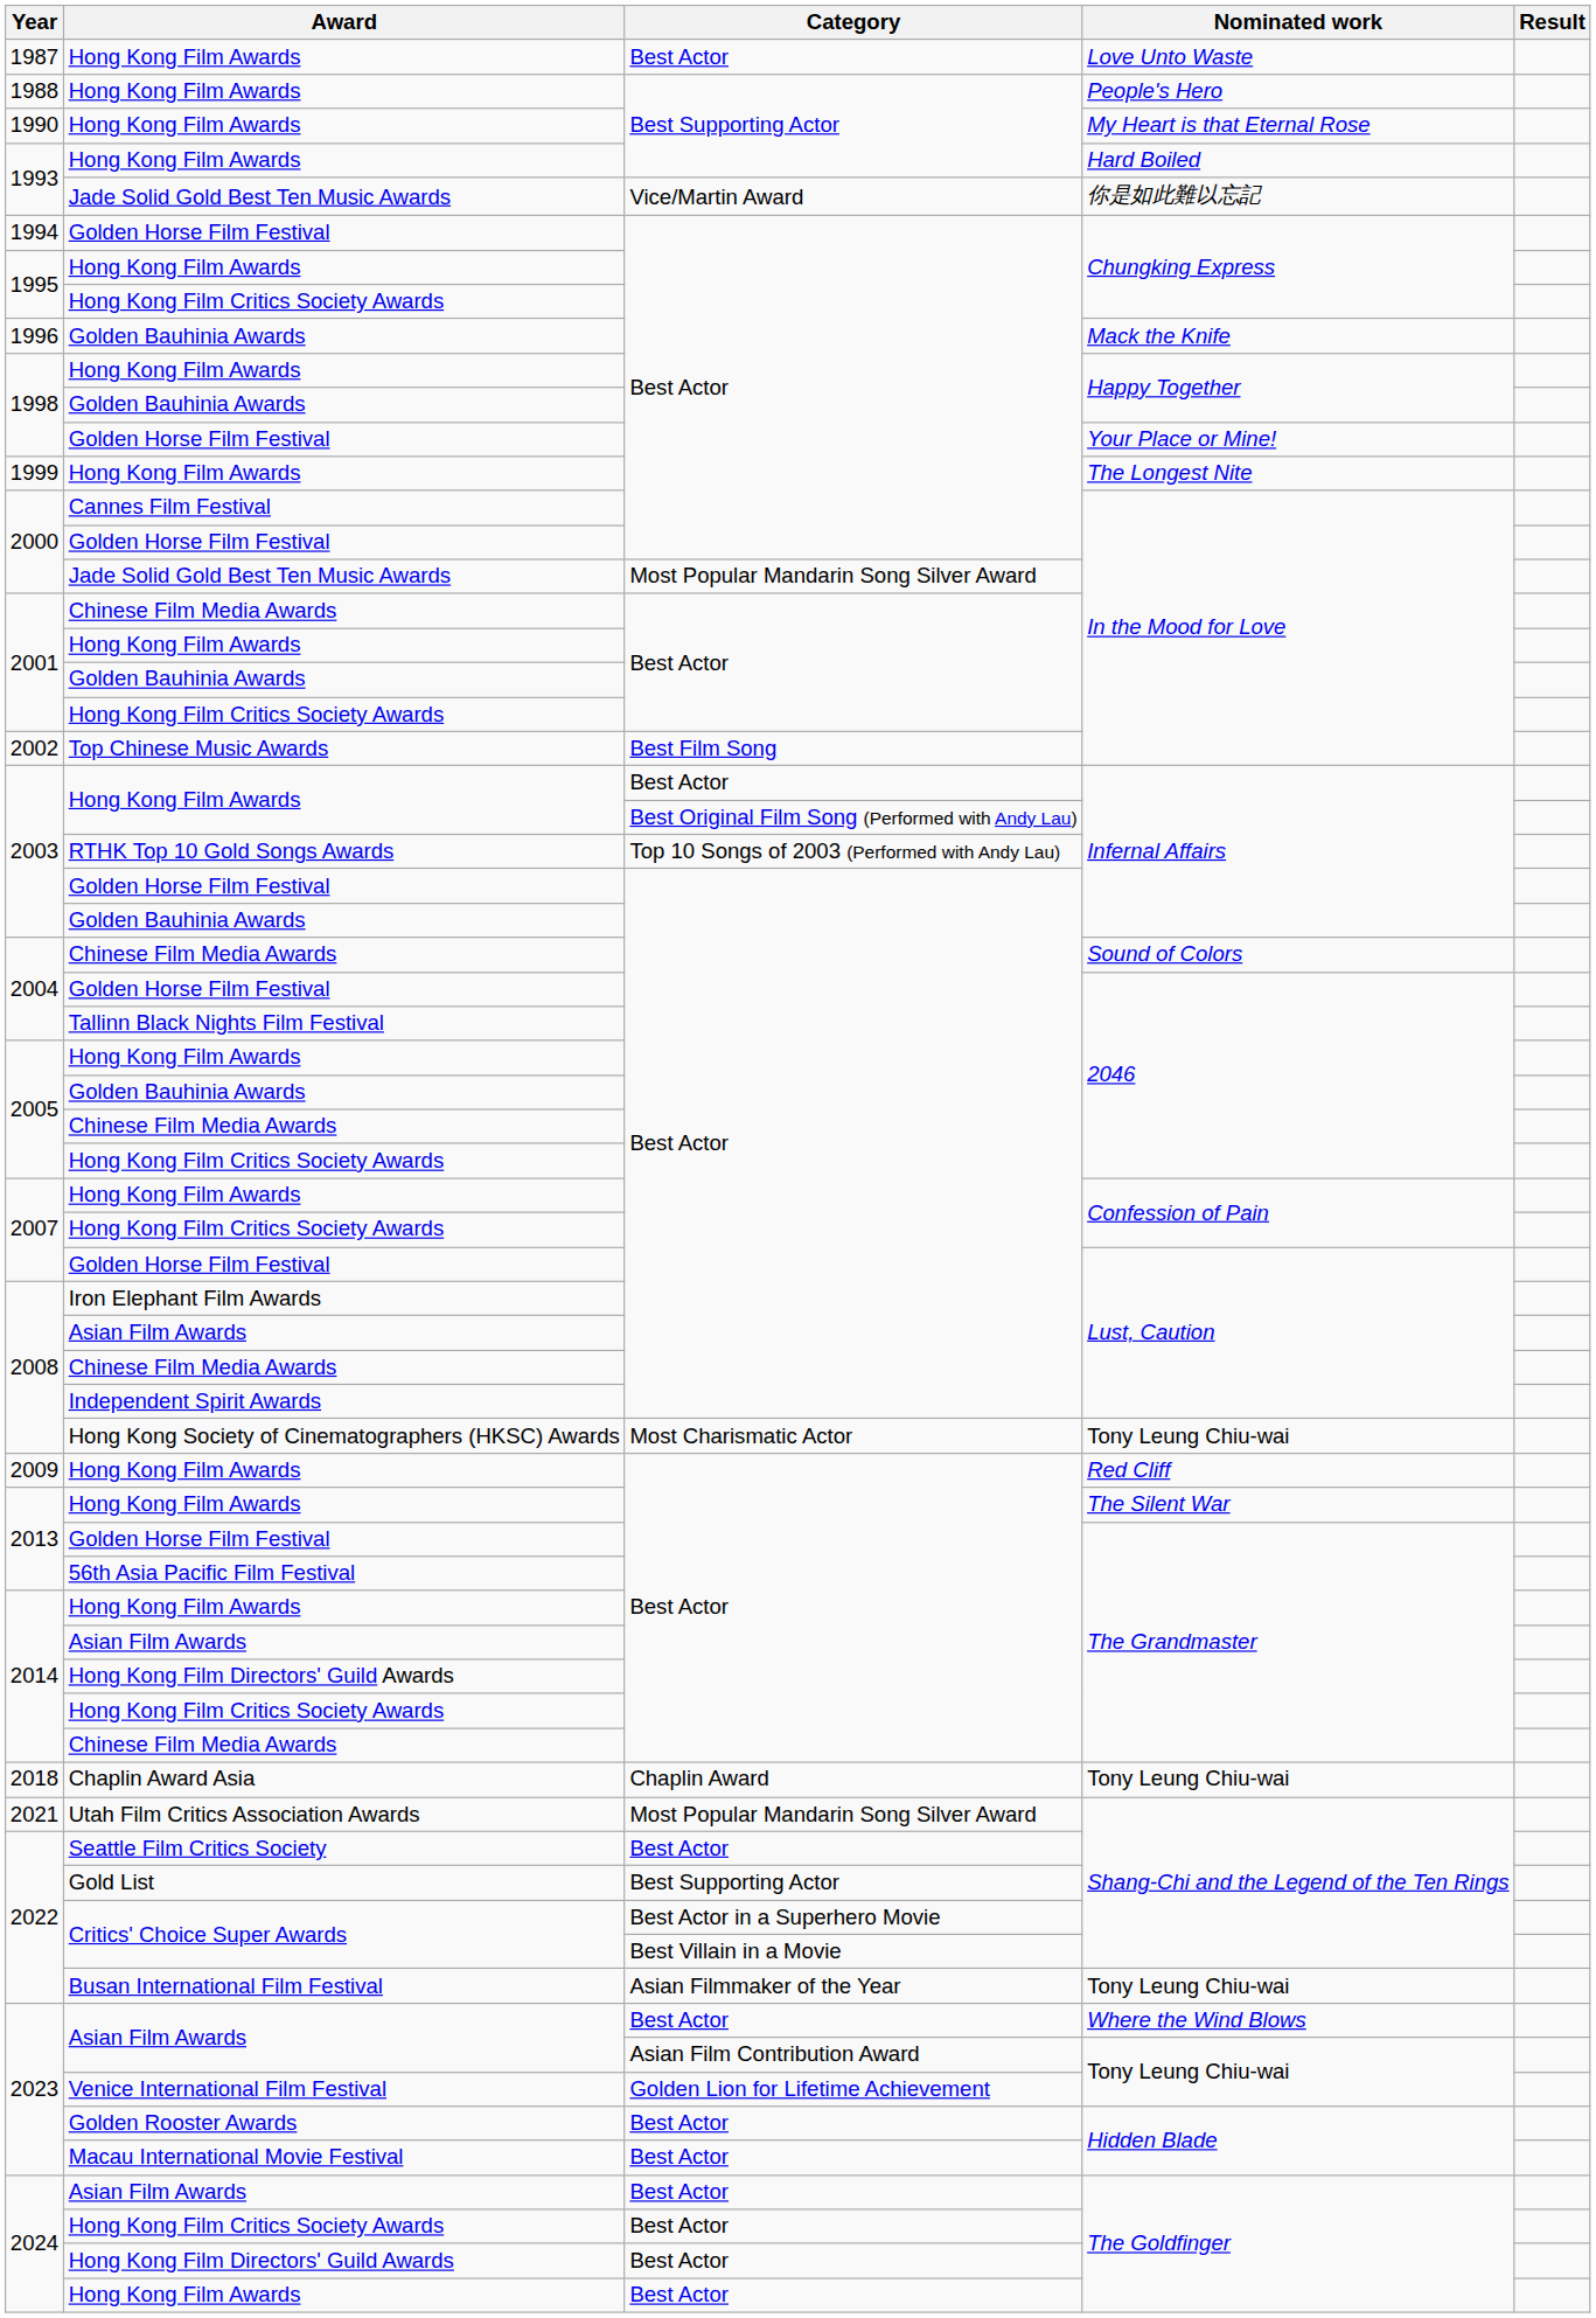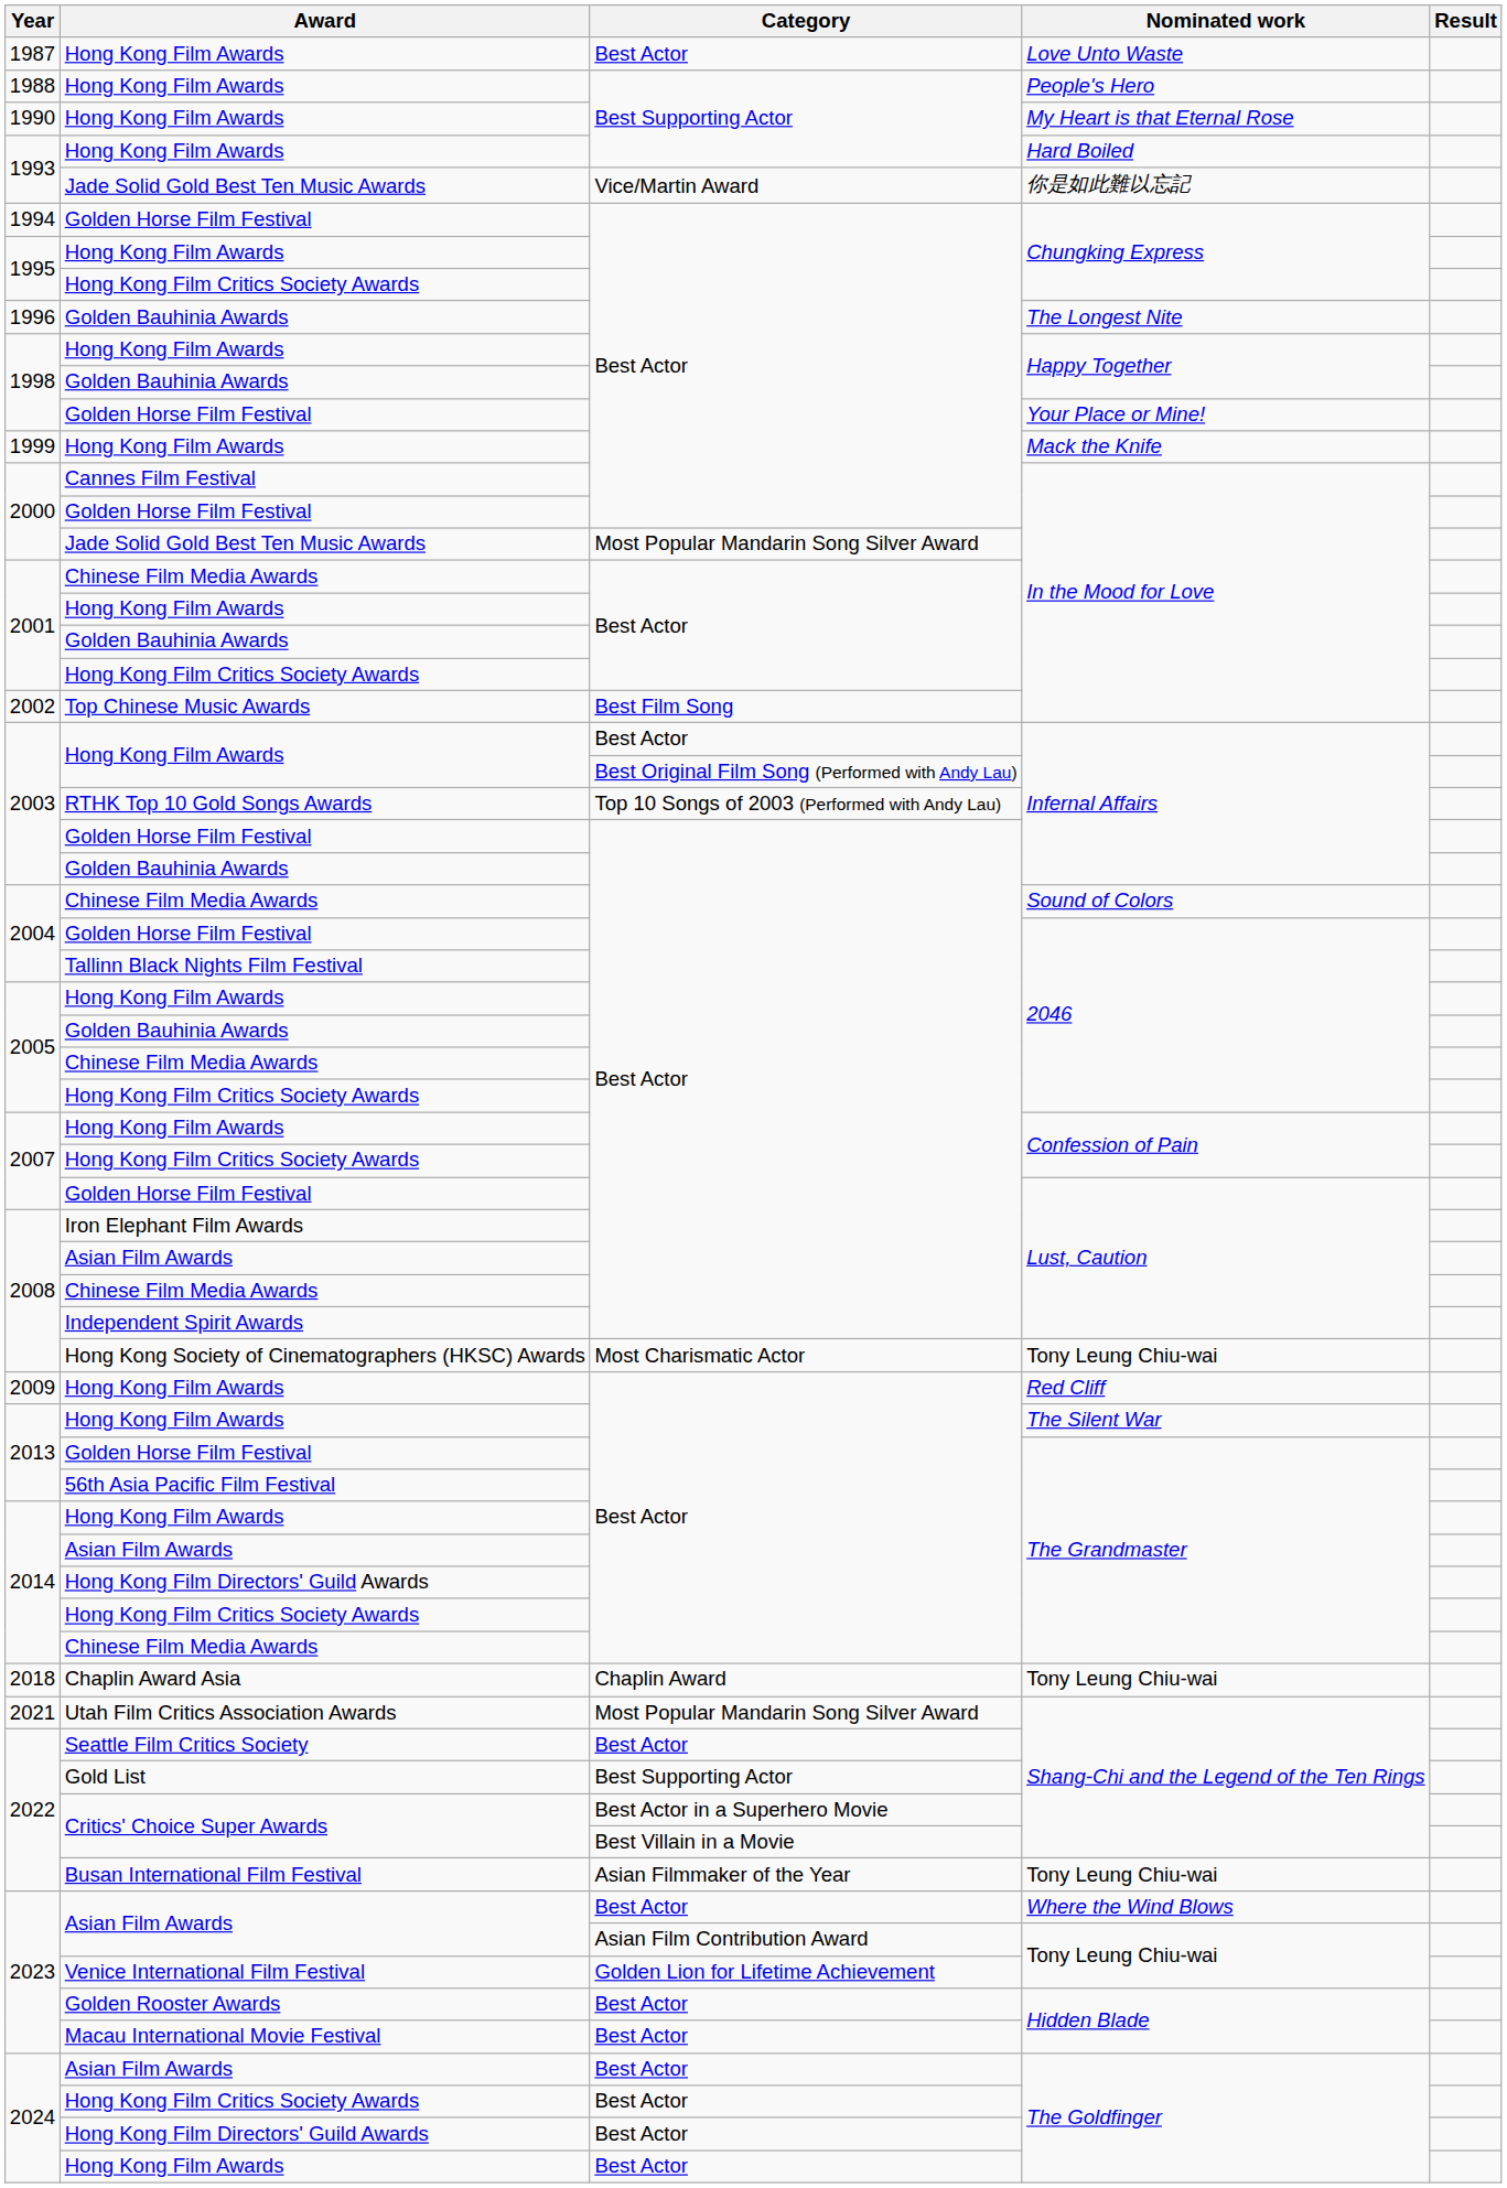 <table class="wikitable sortable" style="text-align:left;">
 <tr>
 <th>Year</th>
 <th>Award</th>
 <th>Category</th>
 <th>Nominated work</th>
 <th>Result</th>
 </tr>
 <tr>
 <td>1987</td>
 <td><a href='#'>Hong Kong Film Awards</a></td>
 <td><a href='#'>Best Actor</a></td>
 <td><em><a href='#'>Love Unto Waste</a></em></td>
 <td></td>
 </tr>
 <tr>
 <td>1988</td>
 <td><a href='#'>Hong Kong Film Awards</a></td>
 <td rowspan="3"><a href='#'>Best Supporting Actor</a></td>
 <td><em><a href='#'>People's Hero</a></em></td>
 <td></td>
 </tr>
 <tr>
 <td>1990</td>
 <td><a href='#'>Hong Kong Film Awards</a></td>
 <td><em><a href='#'>My Heart is that Eternal Rose</a></em></td>
 <td></td>
 </tr>
 <tr>
 <td rowspan="2">1993</td>
 <td><a href='#'>Hong Kong Film Awards</a></td>
 <td><em><a href='#'>Hard Boiled</a></em></td>
 <td></td>
 </tr>
 <tr>
 <td><a href='#'>Jade Solid Gold Best Ten Music Awards</a></td>
 <td>Vice/Martin Award</td>
 <td><em>你是如此難以忘記</em></td>
 <td></td>
 </tr>
 <tr>
 <td>1994</td>
 <td><a href='#'>Golden Horse Film Festival</a></td>
 <td rowspan="10">Best Actor</td>
 <td rowspan="3"><em><a href='#'>Chungking Express</a></em></td>
 <td></td>
 </tr>
 <tr>
 <td rowspan="2">1995</td>
 <td><a href='#'>Hong Kong Film Awards</a></td>
 <td></td>
 </tr>
 <tr>
 <td><a href='#'>Hong Kong Film Critics Society Awards</a></td>
 <td></td>
 </tr>
 <tr>
 <td>1996</td>
 <td><a href='#'>Golden Bauhinia Awards</a></td>
-<td><em><a href='#'>Mack the Knife</a></em></td>
+<td><em><a href='#'>The Longest Nite</a></em></td>
 <td></td>
 </tr>
 <tr>
 <td rowspan="3">1998</td>
 <td><a href='#'>Hong Kong Film Awards</a></td>
 <td rowspan="2"><em><a href='#'>Happy Together</a></em></td>
 <td></td>
 </tr>
 <tr>
 <td><a href='#'>Golden Bauhinia Awards</a></td>
 <td></td>
 </tr>
 <tr>
 <td><a href='#'>Golden Horse Film Festival</a></td>
 <td><em><a href='#'>Your Place or Mine!</a></em></td>
 <td></td>
 </tr>
 <tr>
 <td>1999</td>
 <td><a href='#'>Hong Kong Film Awards</a></td>
-<td><em><a href='#'>The Longest Nite</a></em></td>
+<td><em><a href='#'>Mack the Knife</a></em></td>
 <td></td>
 </tr>
 <tr>
 <td rowspan="3">2000</td>
 <td><a href='#'>Cannes Film Festival</a></td>
 <td rowspan="8"><em><a href='#'>In the Mood for Love</a></em></td>
 <td></td>
 </tr>
 <tr>
 <td><a href='#'>Golden Horse Film Festival</a></td>
 <td></td>
 </tr>
 <tr>
 <td><a href='#'>Jade Solid Gold Best Ten Music Awards</a></td>
 <td>Most Popular Mandarin Song Silver Award</td>
 <td></td>
 </tr>
 <tr>
 <td rowspan="4">2001</td>
 <td><a href='#'>Chinese Film Media Awards</a></td>
 <td rowspan="4">Best Actor</td>
 <td></td>
 </tr>
 <tr>
 <td><a href='#'>Hong Kong Film Awards</a></td>
 <td></td>
 </tr>
 <tr>
 <td><a href='#'>Golden Bauhinia Awards</a></td>
 <td></td>
 </tr>
 <tr>
 <td><a href='#'>Hong Kong Film Critics Society Awards</a></td>
 <td></td>
 </tr>
 <tr>
 <td>2002</td>
 <td><a href='#'>Top Chinese Music Awards</a></td>
 <td><a href='#'>Best Film Song</a></td>
 <td></td>
 </tr>
 <tr>
 <td rowspan="5">2003</td>
 <td rowspan="2"><a href='#'>Hong Kong Film Awards</a></td>
 <td>Best Actor</td>
 <td rowspan="5"><em><a href='#'>Infernal Affairs</a></em></td>
 <td></td>
 </tr>
 <tr>
 <td><a href='#'>Best Original Film Song</a> <small>(Performed with <a href='#'>Andy Lau</a>)</small></td>
 <td></td>
 </tr>
 <tr>
 <td><a href='#'>RTHK Top 10 Gold Songs Awards</a></td>
 <td>Top 10 Songs of 2003 <small>(Performed with Andy Lau)</small></td>
 <td></td>
 </tr>
 <tr>
 <td><a href='#'>Golden Horse Film Festival</a></td>
 <td rowspan="16">Best Actor</td>
 <td></td>
 </tr>
 <tr>
 <td><a href='#'>Golden Bauhinia Awards</a></td>
 <td></td>
 </tr>
 <tr>
 <td rowspan="3">2004</td>
 <td><a href='#'>Chinese Film Media Awards</a></td>
 <td><em><a href='#'>Sound of Colors</a></em></td>
 <td></td>
 </tr>
 <tr>
 <td><a href='#'>Golden Horse Film Festival</a></td>
 <td rowspan="6"><em><a href='#'>2046</a></em></td>
 <td></td>
 </tr>
 <tr>
 <td><a href='#'>Tallinn Black Nights Film Festival</a></td>
 <td></td>
 </tr>
 <tr>
 <td rowspan="4">2005</td>
 <td><a href='#'>Hong Kong Film Awards</a></td>
 <td></td>
 </tr>
 <tr>
 <td><a href='#'>Golden Bauhinia Awards</a></td>
 <td></td>
 </tr>
 <tr>
 <td><a href='#'>Chinese Film Media Awards</a></td>
 <td></td>
 </tr>
 <tr>
 <td><a href='#'>Hong Kong Film Critics Society Awards</a></td>
 <td></td>
 </tr>
 <tr>
 <td rowspan="3">2007</td>
 <td><a href='#'>Hong Kong Film Awards</a></td>
 <td rowspan="2"><em><a href='#'>Confession of Pain</a></em></td>
 <td></td>
 </tr>
 <tr>
 <td><a href='#'>Hong Kong Film Critics Society Awards</a></td>
 <td></td>
 </tr>
 <tr>
 <td><a href='#'>Golden Horse Film Festival</a></td>
 <td rowspan="5"><em><a href='#'>Lust, Caution</a></em></td>
 <td></td>
 </tr>
 <tr>
 <td rowspan="5">2008</td>
 <td>Iron Elephant Film Awards</td>
 <td></td>
 </tr>
 <tr>
 <td><a href='#'>Asian Film Awards</a></td>
 <td></td>
 </tr>
 <tr>
 <td><a href='#'>Chinese Film Media Awards</a></td>
 <td></td>
 </tr>
 <tr>
 <td><a href='#'>Independent Spirit Awards</a></td>
 <td></td>
 </tr>
 <tr>
 <td>Hong Kong Society of Cinematographers (HKSC) Awards</td>
 <td>Most Charismatic Actor</td>
 <td>Tony Leung Chiu-wai</td>
 <td></td>
 </tr>
 <tr>
 <td>2009</td>
 <td><a href='#'>Hong Kong Film Awards</a></td>
 <td rowspan="9">Best Actor</td>
 <td><em><a href='#'>Red Cliff</a></em></td>
 <td></td>
 </tr>
 <tr>
 <td rowspan="3">2013</td>
 <td><a href='#'>Hong Kong Film Awards</a></td>
 <td><em><a href='#'>The Silent War</a></em></td>
 <td></td>
 </tr>
 <tr>
 <td><a href='#'>Golden Horse Film Festival</a></td>
 <td rowspan="7"><em><a href='#'>The Grandmaster</a></em></td>
 <td></td>
 </tr>
 <tr>
 <td><a href='#'>56th Asia Pacific Film Festival</a></td>
 <td></td>
 </tr>
 <tr>
 <td rowspan="5">2014</td>
 <td><a href='#'>Hong Kong Film Awards</a></td>
 <td></td>
 </tr>
 <tr>
 <td><a href='#'>Asian Film Awards</a></td>
 <td></td>
 </tr>
 <tr>
 <td><a href='#'>Hong Kong Film Directors' Guild</a> Awards</td>
 <td></td>
 </tr>
 <tr>
 <td><a href='#'>Hong Kong Film Critics Society Awards</a></td>
 <td></td>
 </tr>
 <tr>
 <td><a href='#'>Chinese Film Media Awards</a></td>
 <td></td>
 </tr>
 <tr>
 <td>2018</td>
 <td>Chaplin Award Asia</td>
 <td>Chaplin Award</td>
 <td>Tony Leung Chiu-wai</td>
 <td></td>
 </tr>
 <tr>
 <td>2021</td>
 <td>Utah Film Critics Association Awards</td>
 <td>Most Popular Mandarin Song Silver Award</td>
 <td rowspan="5"><em><a href='#'>Shang-Chi and the Legend of the Ten Rings</a></em></td>
 <td></td>
 </tr>
 <tr>
 <td rowspan="5">2022</td>
 <td><a href='#'>Seattle Film Critics Society</a></td>
 <td><a href='#'>Best Actor</a></td>
 <td></td>
 </tr>
 <tr>
 <td>Gold List</td>
 <td>Best Supporting Actor</td>
 <td></td>
 </tr>
 <tr>
 <td rowspan="2"><a href='#'>Critics' Choice Super Awards</a></td>
 <td>Best Actor in a Superhero Movie</td>
 <td></td>
 </tr>
 <tr>
 <td>Best Villain in a Movie</td>
 <td></td>
 </tr>
 <tr>
 <td><a href='#'>Busan International Film Festival</a></td>
 <td>Asian Filmmaker of the Year</td>
 <td>Tony Leung Chiu-wai</td>
 <td></td>
 </tr>
 <tr>
 <td rowspan="5">2023</td>
 <td rowspan="2"><a href='#'>Asian Film Awards</a></td>
 <td><a href='#'>Best Actor</a></td>
 <td><em><a href='#'>Where the Wind Blows</a></em></td>
 <td></td>
 </tr>
 <tr>
 <td>Asian Film Contribution Award</td>
 <td rowspan="2">Tony Leung Chiu-wai</td>
 <td></td>
 </tr>
 <tr>
 <td><a href='#'>Venice International Film Festival</a></td>
 <td><a href='#'>Golden Lion for Lifetime Achievement</a></td>
 <td></td>
 </tr>
 <tr>
 <td><a href='#'>Golden Rooster Awards</a></td>
 <td><a href='#'>Best Actor</a></td>
 <td rowspan="2"><em><a href='#'>Hidden Blade</a></em></td>
 <td></td>
 </tr>
 <tr>
 <td><a href='#'>Macau International Movie Festival</a></td>
 <td><a href='#'>Best Actor</a></td>
 <td></td>
 </tr>
 <tr>
 <td rowspan="4">2024</td>
 <td rowspan="1"><a href='#'>Asian Film Awards</a></td>
 <td><a href='#'>Best Actor</a></td>
 <td rowspan="4"><em><a href='#'>The Goldfinger</a></em></td>
 <td></td>
 </tr>
 <tr>
 <td rowspan="1"><a href='#'>Hong Kong Film Critics Society Awards</a></td>
 <td>Best Actor</td>
 <td></td>
 </tr>
 <tr>
 <td rowspan="1"><a href='#'>Hong Kong Film Directors' Guild Awards</a></td>
 <td>Best Actor</td>
 <td></td>
 </tr>
 <tr>
 <td rowspan="1"><a href='#'>Hong Kong Film Awards</a></td>
 <td><a href='#'>Best Actor</a></td>
 <td></td>
 </tr>
 </table>
